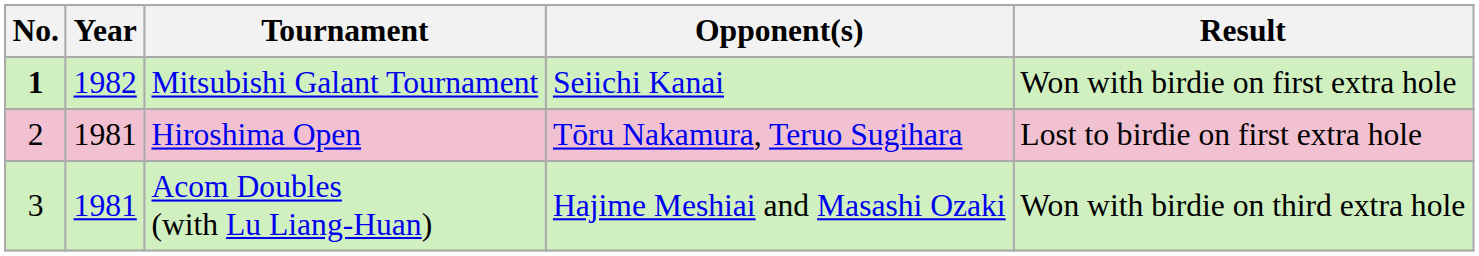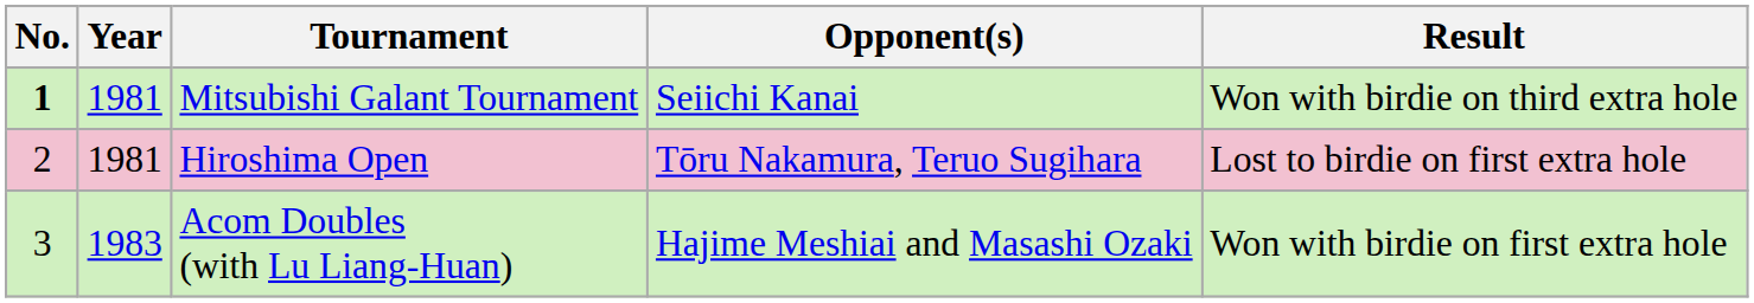 <table class="wikitable" style="font-size:95%;">
 <tr>
 <th>No.</th>
 <th>Year</th>
 <th>Tournament</th>
 <th>Opponent(s)</th>
 <th>Result</th>
 </tr>
 <tr style="background:#D0F0C0;">
 <td align=center><strong>1</strong></td>
-<td><a href='#'>1982</a></td>
+<td><a href='#'>1981</a></td>
 <td><a href='#'>Mitsubishi Galant Tournament</a></td>
 <td> <a href='#'>Seiichi Kanai</a></td>
-<td>Won with birdie on first extra hole</td>
+<td>Won with birdie on third extra hole</td>
 </tr>
 <tr style="background:#F2C1D1;">
 <td align=center>2</td>
 <td>1981</td>
 <td><a href='#'>Hiroshima Open</a></td>
 <td> <a href='#'>Tōru Nakamura</a>,  <a href='#'>Teruo Sugihara</a></td>
 <td>Lost to birdie on first extra hole</td>
 </tr>
 <tr style="background:#D0F0C0;">
 <td align=center>3</td>
-<td><a href='#'>1981</a></td>
+<td><a href='#'>1983</a></td>
 <td><a href='#'>Acom Doubles</a><br>(with  <a href='#'>Lu Liang-Huan</a>)</td>
 <td> <a href='#'>Hajime Meshiai</a> and  <a href='#'>Masashi Ozaki</a></td>
-<td>Won with birdie on third extra hole</td>
+<td>Won with birdie on first extra hole</td>
 </tr>
 </table>
